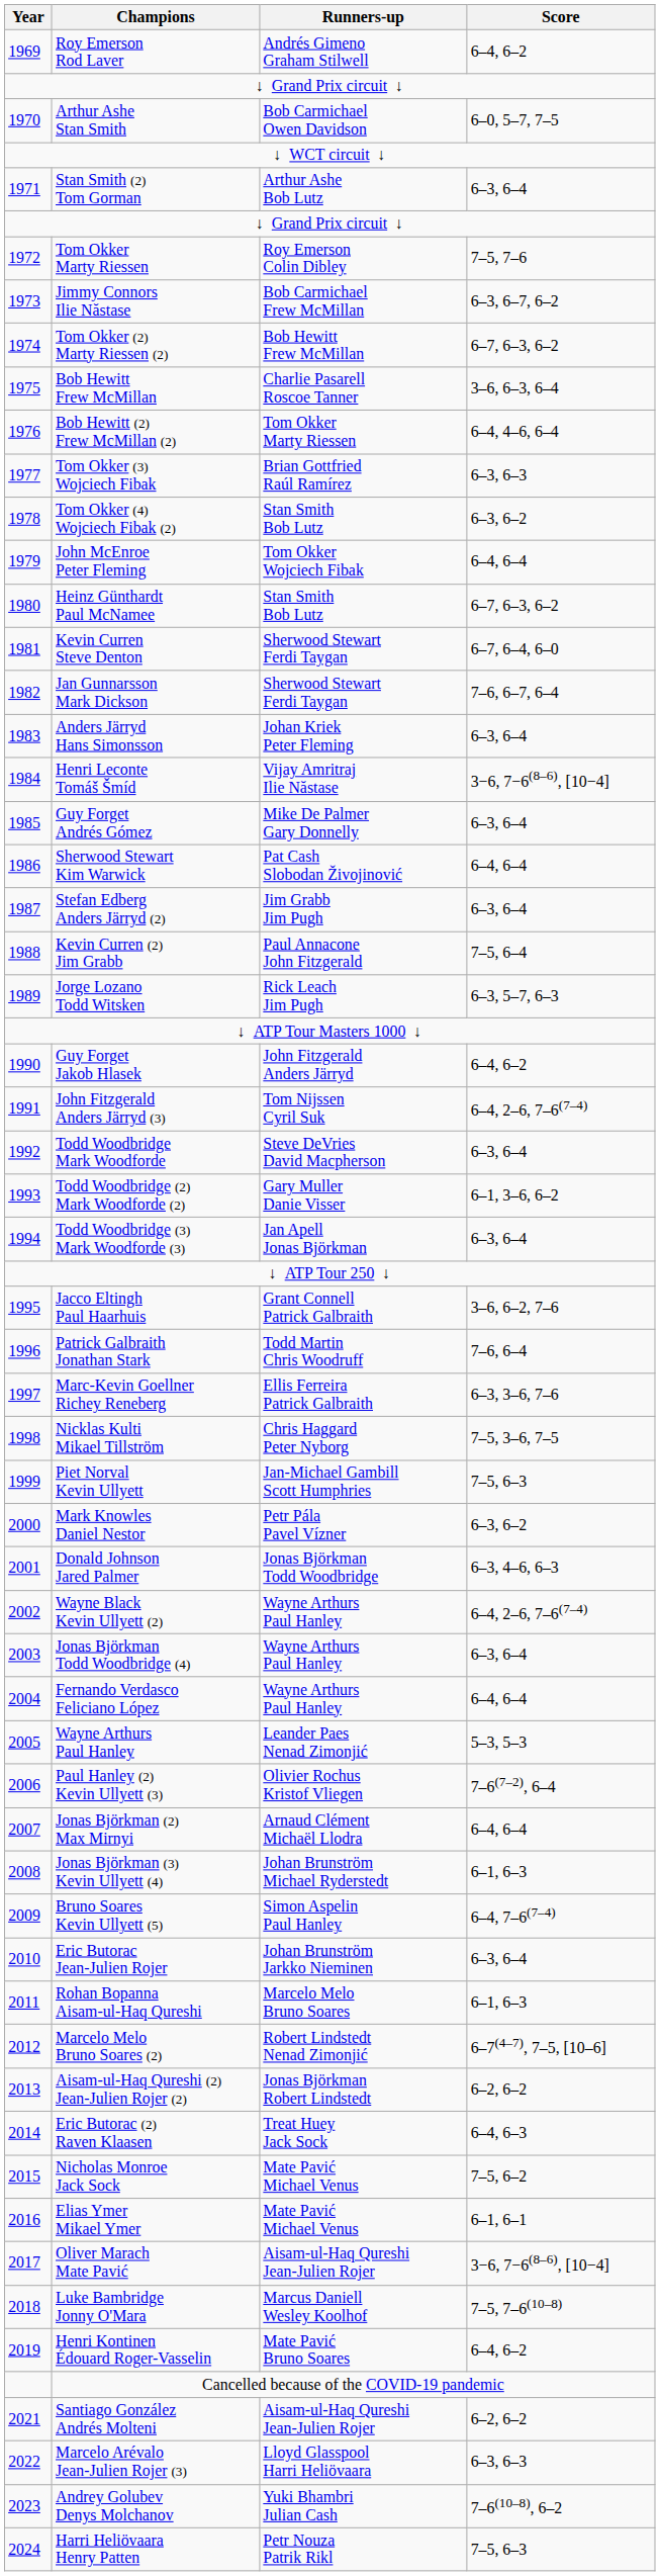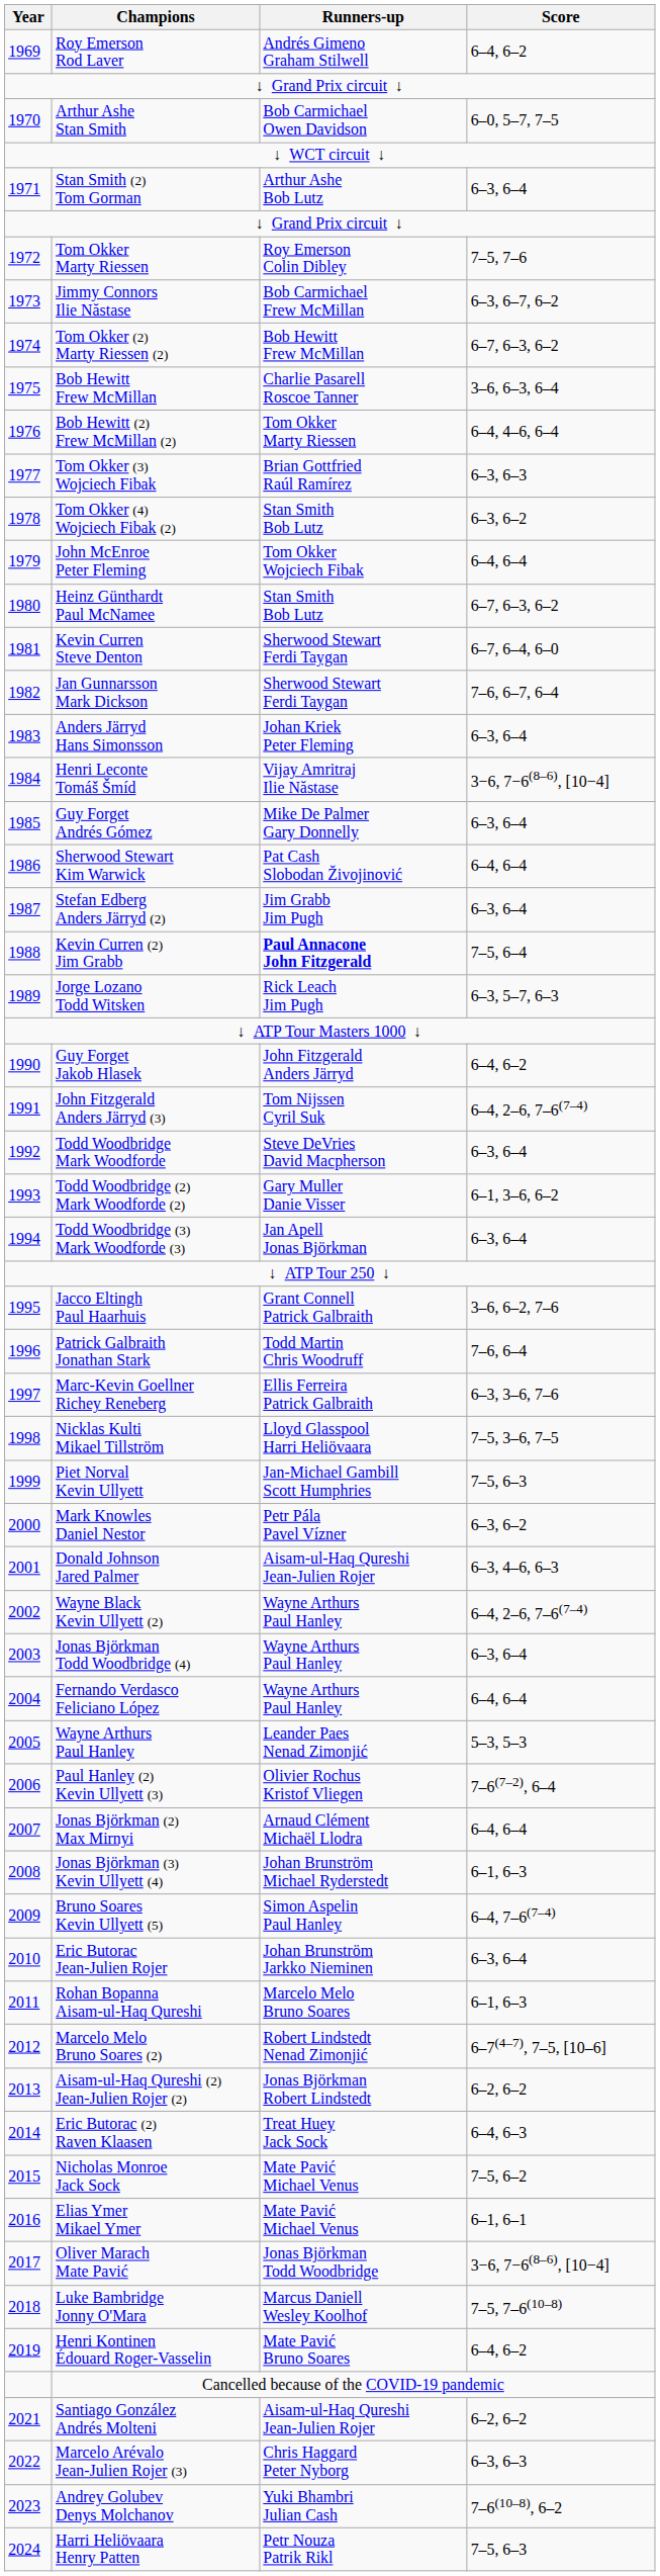 <table class="wikitable">
 <tr>
 <th style="width:40px">Year</th>
 <th style="width:200px">Champions</th>
 <th style="width:200px">Runners-up</th>
 <th style="width:180px" class="unsortable">Score</th>
 </tr>
 <tr>
 <td><a href='#'>1969</a></td>
 <td> <a href='#'>Roy Emerson</a><br> <a href='#'>Rod Laver</a></td>
 <td> <a href='#'>Andrés Gimeno</a><br> <a href='#'>Graham Stilwell</a></td>
 <td>6–4, 6–2</td>
 </tr>
 <tr>
 <td colspan=4 align=center>↓  <a href='#'>Grand Prix circuit</a>  ↓</td>
 </tr>
 <tr>
 <td><a href='#'>1970</a></td>
 <td> <a href='#'>Arthur Ashe</a><br> <a href='#'>Stan Smith</a></td>
 <td> <a href='#'>Bob Carmichael</a><br> <a href='#'>Owen Davidson</a></td>
 <td>6–0, 5–7, 7–5</td>
 </tr>
 <tr>
 <td colspan=4 align=center>↓  <a href='#'>WCT circuit</a>  ↓</td>
 </tr>
 <tr>
 <td><a href='#'>1971</a></td>
 <td> <a href='#'>Stan Smith</a> <small>(2)</small><br> <a href='#'>Tom Gorman</a></td>
 <td> <a href='#'>Arthur Ashe</a><br> <a href='#'>Bob Lutz</a></td>
 <td>6–3, 6–4</td>
 </tr>
 <tr>
 <td colspan=4 align=center>↓  <a href='#'>Grand Prix circuit</a>  ↓</td>
 </tr>
 <tr>
 <td><a href='#'>1972</a></td>
 <td> <a href='#'>Tom Okker</a><br> <a href='#'>Marty Riessen</a></td>
 <td> <a href='#'>Roy Emerson</a><br> <a href='#'>Colin Dibley</a></td>
 <td>7–5, 7–6</td>
 </tr>
 <tr>
 <td><a href='#'>1973</a></td>
 <td> <a href='#'>Jimmy Connors</a><br> <a href='#'>Ilie Năstase</a></td>
 <td> <a href='#'>Bob Carmichael</a><br> <a href='#'>Frew McMillan</a></td>
 <td>6–3, 6–7, 6–2</td>
 </tr>
 <tr>
 <td><a href='#'>1974</a></td>
 <td> <a href='#'>Tom Okker</a> <small>(2)</small><br> <a href='#'>Marty Riessen</a> <small>(2)</small></td>
 <td> <a href='#'>Bob Hewitt</a><br> <a href='#'>Frew McMillan</a></td>
 <td>6–7, 6–3, 6–2</td>
 </tr>
 <tr>
 <td><a href='#'>1975</a></td>
 <td> <a href='#'>Bob Hewitt</a> <br> <a href='#'>Frew McMillan</a></td>
 <td> <a href='#'>Charlie Pasarell</a><br> <a href='#'>Roscoe Tanner</a></td>
 <td>3–6, 6–3, 6–4</td>
 </tr>
 <tr>
 <td><a href='#'>1976</a></td>
 <td> <a href='#'>Bob Hewitt</a> <small>(2)</small><br> <a href='#'>Frew McMillan</a> <small>(2)</small></td>
 <td> <a href='#'>Tom Okker</a><br> <a href='#'>Marty Riessen</a></td>
 <td>6–4, 4–6, 6–4</td>
 </tr>
 <tr>
 <td><a href='#'>1977</a></td>
 <td> <a href='#'>Tom Okker</a> <small>(3)</small><br> <a href='#'>Wojciech Fibak</a></td>
 <td> <a href='#'>Brian Gottfried</a><br> <a href='#'>Raúl Ramírez</a></td>
 <td>6–3, 6–3</td>
 </tr>
 <tr>
 <td><a href='#'>1978</a></td>
 <td> <a href='#'>Tom Okker</a> <small>(4)</small><br> <a href='#'>Wojciech Fibak</a> <small>(2)</small></td>
 <td> <a href='#'>Stan Smith</a><br> <a href='#'>Bob Lutz</a></td>
 <td>6–3, 6–2</td>
 </tr>
 <tr>
 <td><a href='#'>1979</a></td>
 <td> <a href='#'>John McEnroe</a><br> <a href='#'>Peter Fleming</a></td>
 <td> <a href='#'>Tom Okker</a><br> <a href='#'>Wojciech Fibak</a></td>
 <td>6–4, 6–4</td>
 </tr>
 <tr>
 <td><a href='#'>1980</a></td>
 <td> <a href='#'>Heinz Günthardt</a><br> <a href='#'>Paul McNamee</a></td>
 <td> <a href='#'>Stan Smith</a><br> <a href='#'>Bob Lutz</a></td>
 <td>6–7, 6–3, 6–2</td>
 </tr>
 <tr>
 <td><a href='#'>1981</a></td>
 <td> <a href='#'>Kevin Curren</a><br> <a href='#'>Steve Denton</a></td>
 <td> <a href='#'>Sherwood Stewart</a><br> <a href='#'>Ferdi Taygan</a></td>
 <td>6–7, 6–4, 6–0</td>
 </tr>
 <tr>
 <td><a href='#'>1982</a></td>
 <td> <a href='#'>Jan Gunnarsson</a><br> <a href='#'>Mark Dickson</a></td>
 <td> <a href='#'>Sherwood Stewart</a><br> <a href='#'>Ferdi Taygan</a></td>
 <td>7–6, 6–7, 6–4</td>
 </tr>
 <tr>
 <td><a href='#'>1983</a></td>
 <td> <a href='#'>Anders Järryd</a><br> <a href='#'>Hans Simonsson</a></td>
 <td> <a href='#'>Johan Kriek</a><br> <a href='#'>Peter Fleming</a></td>
 <td>6–3, 6–4</td>
 </tr>
 <tr>
 <td><a href='#'>1984</a></td>
 <td> <a href='#'>Henri Leconte</a><br> <a href='#'>Tomáš Šmíd</a></td>
 <td> <a href='#'>Vijay Amritraj</a><br> <a href='#'>Ilie Năstase</a></td>
 <td>3−6, 7−6<sup>(8–6)</sup>, [10−4]</td>
 </tr>
 <tr>
 <td><a href='#'>1985</a></td>
 <td> <a href='#'>Guy Forget</a><br> <a href='#'>Andrés Gómez</a></td>
 <td> <a href='#'>Mike De Palmer</a><br> <a href='#'>Gary Donnelly</a></td>
 <td>6–3, 6–4</td>
 </tr>
 <tr>
 <td><a href='#'>1986</a></td>
 <td> <a href='#'>Sherwood Stewart</a><br> <a href='#'>Kim Warwick</a></td>
 <td> <a href='#'>Pat Cash</a><br> <a href='#'>Slobodan Živojinović</a></td>
 <td>6–4, 6–4</td>
 </tr>
 <tr>
 <td><a href='#'>1987</a></td>
 <td> <a href='#'>Stefan Edberg</a><br> <a href='#'>Anders Järryd</a> <small>(2)</small></td>
 <td> <a href='#'>Jim Grabb</a><br> <a href='#'>Jim Pugh</a></td>
 <td>6–3, 6–4</td>
 </tr>
 <tr>
 <td><a href='#'>1988</a></td>
 <td> <a href='#'>Kevin Curren</a> <small>(2)</small><br> <a href='#'>Jim Grabb</a></td>
-<td> <a href='#'>Paul Annacone</a><br> <a href='#'>John Fitzgerald</a></td>
+<td><strong> <a href='#'>Paul Annacone</a><br> <a href='#'>John Fitzgerald</a></strong></td>
 <td>7–5, 6–4</td>
 </tr>
 <tr>
 <td><a href='#'>1989</a></td>
 <td> <a href='#'>Jorge Lozano</a><br> <a href='#'>Todd Witsken</a></td>
 <td> <a href='#'>Rick Leach</a><br> <a href='#'>Jim Pugh</a></td>
 <td>6–3, 5–7, 6–3</td>
 </tr>
 <tr>
 <td colspan=4 align=center>↓  <a href='#'>ATP Tour Masters 1000</a>  ↓</td>
 </tr>
 <tr>
 <td><a href='#'>1990</a></td>
 <td> <a href='#'>Guy Forget</a><br> <a href='#'>Jakob Hlasek</a></td>
 <td> <a href='#'>John Fitzgerald</a><br> <a href='#'>Anders Järryd</a></td>
 <td>6–4, 6–2</td>
 </tr>
 <tr>
 <td><a href='#'>1991</a></td>
 <td> <a href='#'>John Fitzgerald</a><br> <a href='#'>Anders Järryd</a> <small>(3)</small></td>
 <td> <a href='#'>Tom Nijssen</a><br> <a href='#'>Cyril Suk</a></td>
 <td>6–4, 2–6, 7–6<sup>(7–4)</sup></td>
 </tr>
 <tr>
 <td><a href='#'>1992</a></td>
 <td> <a href='#'>Todd Woodbridge</a><br> <a href='#'>Mark Woodforde</a></td>
 <td> <a href='#'>Steve DeVries</a> <br> <a href='#'>David Macpherson</a></td>
 <td>6–3, 6–4</td>
 </tr>
 <tr>
 <td><a href='#'>1993</a></td>
 <td> <a href='#'>Todd Woodbridge</a> <small>(2)</small><br> <a href='#'>Mark Woodforde</a> <small>(2)</small></td>
 <td> <a href='#'>Gary Muller</a><br> <a href='#'>Danie Visser</a></td>
 <td>6–1, 3–6, 6–2</td>
 </tr>
 <tr>
 <td><a href='#'>1994</a></td>
 <td> <a href='#'>Todd Woodbridge</a> <small>(3)</small><br> <a href='#'>Mark Woodforde</a> <small>(3)</small></td>
 <td> <a href='#'>Jan Apell</a><br> <a href='#'>Jonas Björkman</a></td>
 <td>6–3, 6–4</td>
 </tr>
 <tr>
 <td colspan=4 align=center>↓  <a href='#'>ATP Tour 250</a>  ↓</td>
 </tr>
 <tr>
 <td><a href='#'>1995</a></td>
 <td> <a href='#'>Jacco Eltingh</a><br> <a href='#'>Paul Haarhuis</a></td>
 <td> <a href='#'>Grant Connell</a><br> <a href='#'>Patrick Galbraith</a></td>
 <td>3–6, 6–2, 7–6</td>
 </tr>
 <tr>
 <td><a href='#'>1996</a></td>
 <td> <a href='#'>Patrick Galbraith</a><br> <a href='#'>Jonathan Stark</a></td>
 <td> <a href='#'>Todd Martin</a><br> <a href='#'>Chris Woodruff</a></td>
 <td>7–6, 6–4</td>
 </tr>
 <tr>
 <td><a href='#'>1997</a></td>
 <td> <a href='#'>Marc-Kevin Goellner</a><br> <a href='#'>Richey Reneberg</a></td>
 <td> <a href='#'>Ellis Ferreira</a><br> <a href='#'>Patrick Galbraith</a></td>
 <td>6–3, 3–6, 7–6</td>
 </tr>
 <tr>
 <td><a href='#'>1998</a></td>
 <td> <a href='#'>Nicklas Kulti</a><br> <a href='#'>Mikael Tillström</a></td>
-<td> <a href='#'>Chris Haggard</a><br> <a href='#'>Peter Nyborg</a></td>
+<td> <a href='#'>Lloyd Glasspool</a> <br> <a href='#'>Harri Heliövaara</a></td>
 <td>7–5, 3–6, 7–5</td>
 </tr>
 <tr>
 <td><a href='#'>1999</a></td>
 <td> <a href='#'>Piet Norval</a><br> <a href='#'>Kevin Ullyett</a></td>
 <td> <a href='#'>Jan-Michael Gambill</a><br> <a href='#'>Scott Humphries</a></td>
 <td>7–5, 6–3</td>
 </tr>
 <tr>
 <td><a href='#'>2000</a></td>
 <td> <a href='#'>Mark Knowles</a><br> <a href='#'>Daniel Nestor</a></td>
 <td> <a href='#'>Petr Pála</a><br> <a href='#'>Pavel Vízner</a></td>
 <td>6–3, 6–2</td>
 </tr>
 <tr>
 <td><a href='#'>2001</a></td>
 <td> <a href='#'>Donald Johnson</a><br> <a href='#'>Jared Palmer</a></td>
-<td> <a href='#'>Jonas Björkman</a><br> <a href='#'>Todd Woodbridge</a></td>
+<td> <a href='#'>Aisam-ul-Haq Qureshi</a> <br> <a href='#'>Jean-Julien Rojer</a></td>
 <td>6–3, 4–6, 6–3</td>
 </tr>
 <tr>
 <td><a href='#'>2002</a></td>
 <td> <a href='#'>Wayne Black</a><br> <a href='#'>Kevin Ullyett</a> <small>(2)</small></td>
 <td> <a href='#'>Wayne Arthurs</a><br> <a href='#'>Paul Hanley</a></td>
 <td>6–4, 2–6, 7–6<sup>(7–4)</sup></td>
 </tr>
 <tr>
 <td><a href='#'>2003</a></td>
 <td> <a href='#'>Jonas Björkman</a><br> <a href='#'>Todd Woodbridge</a> <small>(4)</small></td>
 <td> <a href='#'>Wayne Arthurs</a><br> <a href='#'>Paul Hanley</a></td>
 <td>6–3, 6–4</td>
 </tr>
 <tr>
 <td><a href='#'>2004</a></td>
 <td> <a href='#'>Fernando Verdasco</a><br> <a href='#'>Feliciano López</a></td>
 <td> <a href='#'>Wayne Arthurs</a><br> <a href='#'>Paul Hanley</a></td>
 <td>6–4, 6–4</td>
 </tr>
 <tr>
 <td><a href='#'>2005</a></td>
 <td> <a href='#'>Wayne Arthurs</a><br> <a href='#'>Paul Hanley</a></td>
 <td> <a href='#'>Leander Paes</a><br> <a href='#'>Nenad Zimonjić</a></td>
 <td>5–3, 5–3</td>
 </tr>
 <tr>
 <td><a href='#'>2006</a></td>
 <td> <a href='#'>Paul Hanley</a> <small>(2)</small><br> <a href='#'>Kevin Ullyett</a> <small>(3)</small></td>
 <td> <a href='#'>Olivier Rochus</a><br> <a href='#'>Kristof Vliegen</a></td>
 <td>7–6<sup>(7–2)</sup>, 6–4</td>
 </tr>
 <tr>
 <td><a href='#'>2007</a></td>
 <td> <a href='#'>Jonas Björkman</a> <small>(2)</small><br> <a href='#'>Max Mirnyi</a></td>
 <td> <a href='#'>Arnaud Clément</a><br> <a href='#'>Michaël Llodra</a></td>
 <td>6–4, 6–4</td>
 </tr>
 <tr>
 <td><a href='#'>2008</a></td>
 <td> <a href='#'>Jonas Björkman</a> <small>(3)</small><br> <a href='#'>Kevin Ullyett</a> <small>(4)</small></td>
 <td> <a href='#'>Johan Brunström</a><br> <a href='#'>Michael Ryderstedt</a></td>
 <td>6–1, 6–3</td>
 </tr>
 <tr>
 <td><a href='#'>2009</a></td>
 <td> <a href='#'>Bruno Soares</a><br> <a href='#'>Kevin Ullyett</a> <small>(5)</small></td>
 <td> <a href='#'>Simon Aspelin</a><br> <a href='#'>Paul Hanley</a></td>
 <td>6–4, 7–6<sup>(7–4)</sup></td>
 </tr>
 <tr>
 <td><a href='#'>2010</a></td>
 <td> <a href='#'>Eric Butorac</a><br> <a href='#'>Jean-Julien Rojer</a></td>
 <td> <a href='#'>Johan Brunström</a> <br> <a href='#'>Jarkko Nieminen</a></td>
 <td>6–3, 6–4</td>
 </tr>
 <tr>
 <td><a href='#'>2011</a></td>
 <td> <a href='#'>Rohan Bopanna</a><br> <a href='#'>Aisam-ul-Haq Qureshi</a></td>
 <td> <a href='#'>Marcelo Melo</a> <br> <a href='#'>Bruno Soares</a></td>
 <td>6–1, 6–3</td>
 </tr>
 <tr>
 <td><a href='#'>2012</a></td>
 <td> <a href='#'>Marcelo Melo</a><br> <a href='#'>Bruno Soares</a> <small>(2)</small></td>
 <td> <a href='#'>Robert Lindstedt</a> <br> <a href='#'>Nenad Zimonjić</a></td>
 <td>6–7<sup>(4–7)</sup>, 7–5, [10–6]</td>
 </tr>
 <tr>
 <td><a href='#'>2013</a></td>
 <td> <a href='#'>Aisam-ul-Haq Qureshi</a> <small>(2)</small><br> <a href='#'>Jean-Julien Rojer</a> <small>(2)</small></td>
 <td> <a href='#'>Jonas Björkman</a> <br> <a href='#'>Robert Lindstedt</a></td>
 <td>6–2, 6–2</td>
 </tr>
 <tr>
 <td><a href='#'>2014</a></td>
 <td> <a href='#'>Eric Butorac</a> <small>(2)</small><br> <a href='#'>Raven Klaasen</a></td>
 <td> <a href='#'>Treat Huey</a> <br> <a href='#'>Jack Sock</a></td>
 <td>6–4, 6–3</td>
 </tr>
 <tr>
 <td><a href='#'>2015</a></td>
 <td> <a href='#'>Nicholas Monroe</a><br> <a href='#'>Jack Sock</a></td>
 <td> <a href='#'>Mate Pavić</a> <br> <a href='#'>Michael Venus</a></td>
 <td>7–5, 6–2</td>
 </tr>
 <tr>
 <td><a href='#'>2016</a></td>
 <td> <a href='#'>Elias Ymer</a><br> <a href='#'>Mikael Ymer</a></td>
 <td> <a href='#'>Mate Pavić</a> <br> <a href='#'>Michael Venus</a></td>
 <td>6–1, 6–1</td>
 </tr>
 <tr>
 <td><a href='#'>2017</a></td>
 <td> <a href='#'>Oliver Marach</a><br> <a href='#'>Mate Pavić</a></td>
-<td> <a href='#'>Aisam-ul-Haq Qureshi</a> <br> <a href='#'>Jean-Julien Rojer</a></td>
+<td> <a href='#'>Jonas Björkman</a><br> <a href='#'>Todd Woodbridge</a></td>
 <td>3−6, 7−6<sup>(8–6)</sup>, [10−4]</td>
 </tr>
 <tr>
 <td><a href='#'>2018</a></td>
 <td> <a href='#'>Luke Bambridge</a><br> <a href='#'>Jonny O'Mara</a></td>
 <td> <a href='#'>Marcus Daniell</a> <br> <a href='#'>Wesley Koolhof</a></td>
 <td>7–5, 7–6<sup>(10–8)</sup></td>
 </tr>
 <tr>
 <td><a href='#'>2019</a></td>
 <td> <a href='#'>Henri Kontinen</a><br> <a href='#'>Édouard Roger-Vasselin</a></td>
 <td> <a href='#'>Mate Pavić</a> <br> <a href='#'>Bruno Soares</a></td>
 <td>6–4, 6–2</td>
 </tr>
 <tr>
 <td></td>
 <td colspan=3 align=center>Cancelled because of the <a href='#'>COVID-19 pandemic</a></td>
 </tr>
 <tr>
 <td><a href='#'>2021</a></td>
 <td> <a href='#'>Santiago González</a><br> <a href='#'>Andrés Molteni</a></td>
 <td> <a href='#'>Aisam-ul-Haq Qureshi</a> <br> <a href='#'>Jean-Julien Rojer</a></td>
 <td>6–2, 6–2</td>
 </tr>
 <tr>
 <td><a href='#'>2022</a></td>
 <td> <a href='#'>Marcelo Arévalo</a> <br> <a href='#'>Jean-Julien Rojer</a> <small>(3)</small></td>
-<td> <a href='#'>Lloyd Glasspool</a> <br> <a href='#'>Harri Heliövaara</a></td>
+<td> <a href='#'>Chris Haggard</a><br> <a href='#'>Peter Nyborg</a></td>
 <td>6–3, 6–3</td>
 </tr>
 <tr>
 <td><a href='#'>2023</a></td>
 <td> <a href='#'>Andrey Golubev</a> <br>  <a href='#'>Denys Molchanov</a></td>
 <td> <a href='#'>Yuki Bhambri</a> <br> <a href='#'>Julian Cash</a></td>
 <td>7–6<sup>(10–8)</sup>, 6–2</td>
 </tr>
 <tr>
 <td><a href='#'>2024</a></td>
 <td> <a href='#'>Harri Heliövaara</a> <br>  <a href='#'>Henry Patten</a></td>
 <td> <a href='#'>Petr Nouza</a> <br> <a href='#'>Patrik Rikl</a></td>
 <td>7–5, 6–3</td>
 </tr>
 </table>
